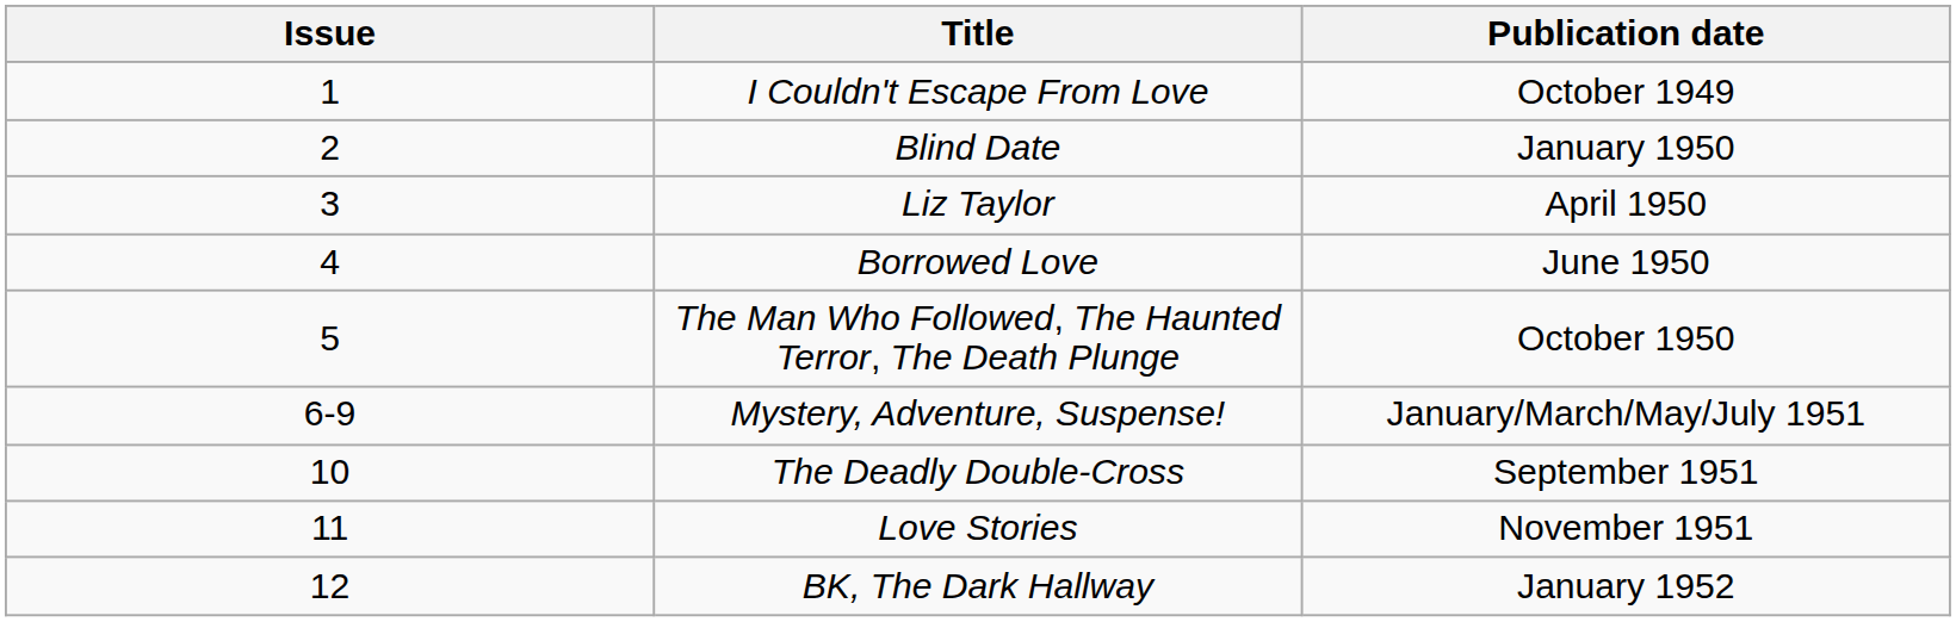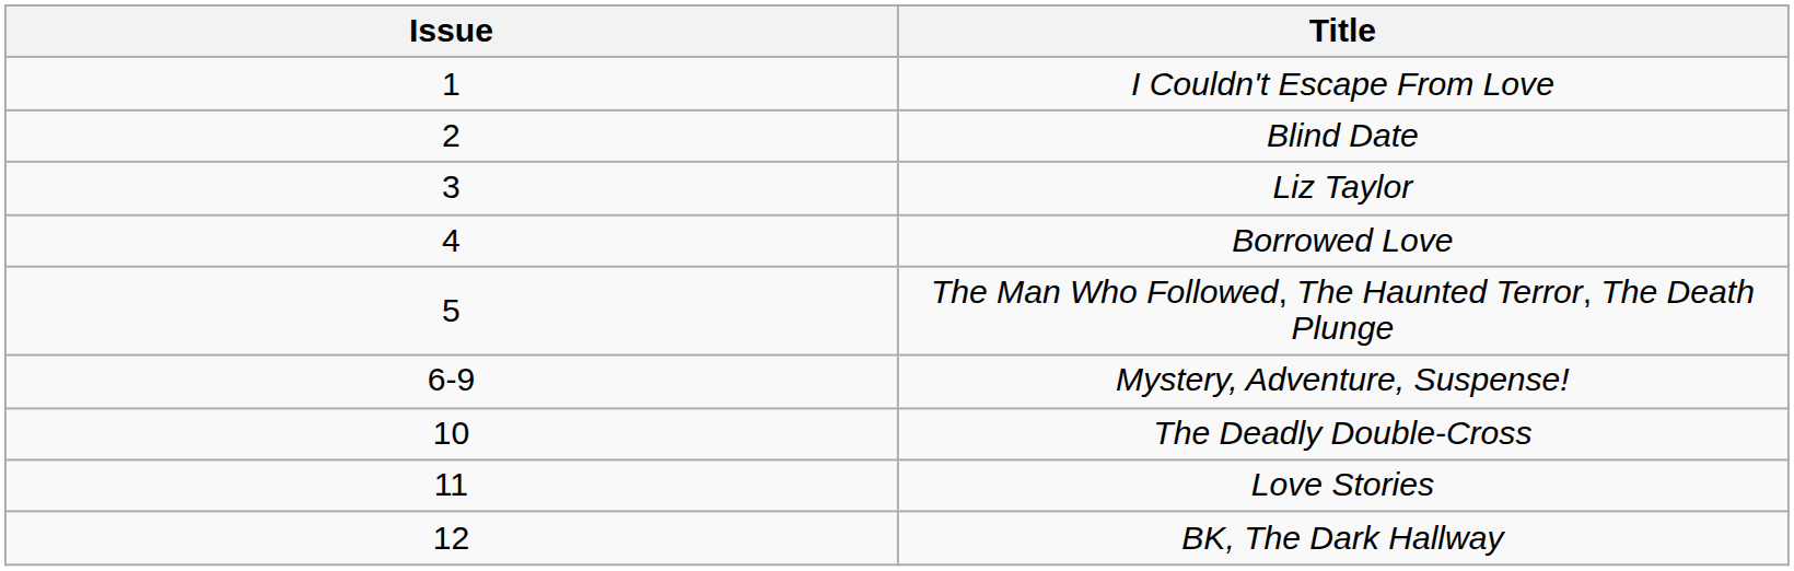 <table class="wikitable" style="text-align:center;">
 <tr>
 <th width=25%>Issue</th>
 <th width=25%>Title</th>
-<th width=25%>Publication date</th>
 </tr>
 <tr>
 <td>1</td>
 <td><em>I Couldn't Escape From Love</em></td>
-<td>October 1949</td>
 </tr>
 <tr>
 <td>2</td>
 <td><em>Blind Date</em></td>
-<td>January 1950</td>
 </tr>
 <tr>
 <td>3</td>
 <td><em>Liz Taylor</em></td>
-<td>April 1950</td>
 </tr>
 <tr>
 <td>4</td>
 <td><em>Borrowed Love</em></td>
-<td>June 1950</td>
 </tr>
 <tr>
 <td>5</td>
 <td><em>The Man Who Followed</em>, <em>The Haunted Terror</em>, <em>The Death Plunge</em></td>
-<td>October 1950</td>
 </tr>
 <tr>
 <td>6-9</td>
 <td><em>Mystery, Adventure, Suspense!</em></td>
-<td>January/March/May/July 1951</td>
 </tr>
 <tr>
 <td>10</td>
 <td><em>The Deadly Double-Cross</em></td>
-<td>September 1951</td>
 </tr>
 <tr>
 <td>11</td>
 <td><em>Love Stories</em></td>
-<td>November 1951</td>
 </tr>
 <tr>
 <td>12</td>
 <td><em>BK, The Dark Hallway</em></td>
-<td>January 1952</td>
 </tr>
 </table>
